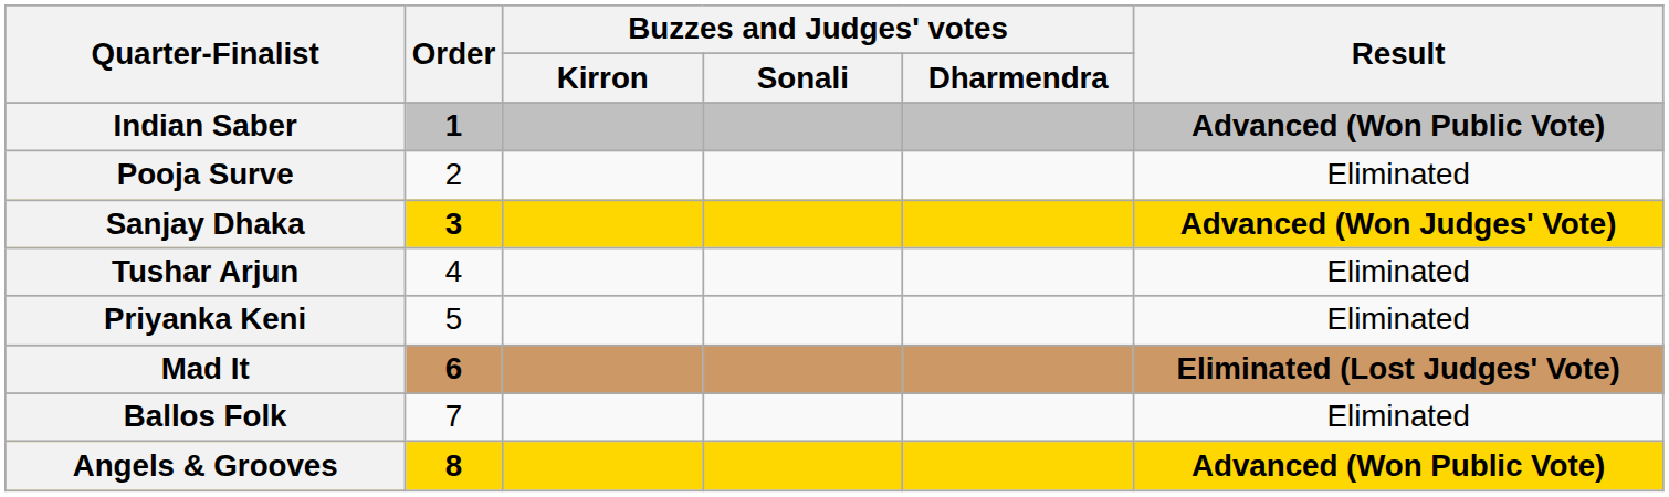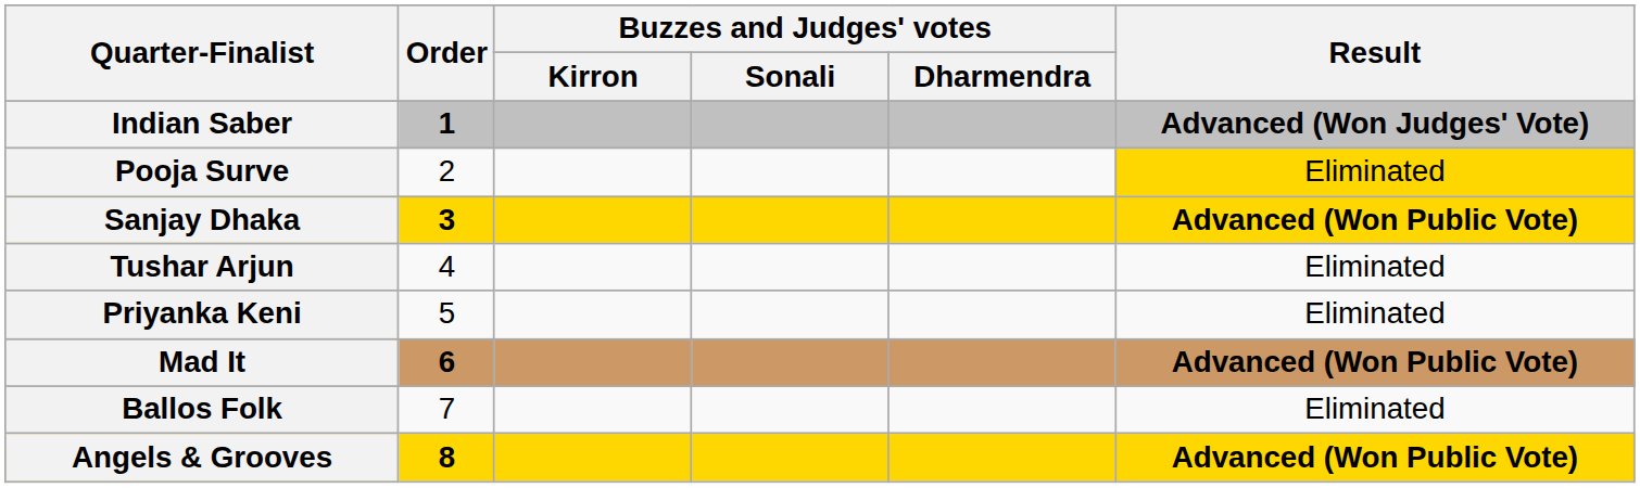 <table class="wikitable plainrowheaders sortable" style="text-align:center;">
 <tr>
 <th rowspan="2" scope="col" class="unsortable" style="width:17em;">Quarter-Finalist</th>
 <th rowspan="2" scope="col" style="width:1em;">Order</th>
 <th colspan="3" scope="col" class="unsortable" style="width:24em;">Buzzes and Judges' votes</th>
 <th rowspan="2" scope="col" style="width:23em;">Result</th>
 </tr>
 <tr>
 <th scope="col" class="unsortable" style="width:6em;">Kirron</th>
 <th scope="col" class="unsortable" style="width:6em;">Sonali</th>
 <th scope="col" class="unsortable" style="width:6em;">Dharmendra</th>
 </tr>
 <tr style="background:silver;">
 <th scope="row"><strong>Indian Saber</strong></th>
 <td><strong>1</strong></td>
 <td style="text-align:center;"></td>
 <td style="text-align:center;"></td>
 <td style="text-align:center;"></td>
-<td><strong>Advanced (Won Public Vote)</strong></td>
+<td><strong>Advanced (Won Judges' Vote)</strong></td>
 </tr>
 <tr>
 <th scope="row">Pooja Surve</th>
 <td>2</td>
 <td style="text-align:center;"></td>
 <td style="text-align:center;"></td>
 <td style="text-align:center;"></td>
-<td>Eliminated</td>
+<td style="background: gold;">Eliminated</td>
 </tr>
 <tr style="background:gold;">
 <th scope="row"><strong>Sanjay Dhaka</strong></th>
 <td><strong>3</strong></td>
 <td style="text-align:center;"></td>
 <td style="text-align:center;"></td>
 <td style="text-align:center;"></td>
-<td><strong>Advanced (Won Judges' Vote)</strong></td>
+<td><strong>Advanced (Won Public Vote)</strong></td>
 </tr>
 <tr>
 <th scope="row">Tushar Arjun</th>
 <td>4</td>
 <td style="text-align:center;"></td>
 <td style="text-align:center;"></td>
 <td style="text-align:center;"></td>
 <td>Eliminated</td>
 </tr>
 <tr>
 <th scope="row">Priyanka Keni</th>
 <td>5</td>
 <td style="text-align:center;"></td>
 <td style="text-align:center;"></td>
 <td style="text-align:center;"></td>
 <td>Eliminated</td>
 </tr>
 <tr style="background:#c96;">
 <th scope="row"><strong>Mad It</strong></th>
 <td><strong>6</strong></td>
 <td style="text-align:center;"></td>
 <td style="text-align:center;"></td>
 <td style="text-align:center;"><strong></strong></td>
-<td><strong>Eliminated (Lost Judges' Vote)</strong></td>
+<td><strong>Advanced (Won Public Vote)</strong></td>
 </tr>
 <tr>
 <th scope="row">Ballos Folk</th>
 <td>7</td>
 <td style="text-align:center;"></td>
 <td style="text-align:center;"></td>
 <td style="text-align:center;"></td>
 <td>Eliminated</td>
 </tr>
 <tr style="background:gold;">
 <th scope="row"><strong>Angels & Grooves</strong></th>
 <td><strong>8</strong></td>
 <td></td>
 <td></td>
 <td></td>
 <td><strong>Advanced (Won Public Vote)</strong></td>
 </tr>
 </table>
